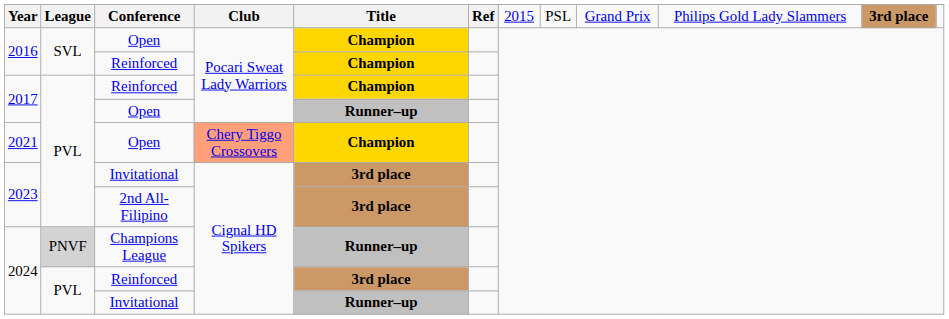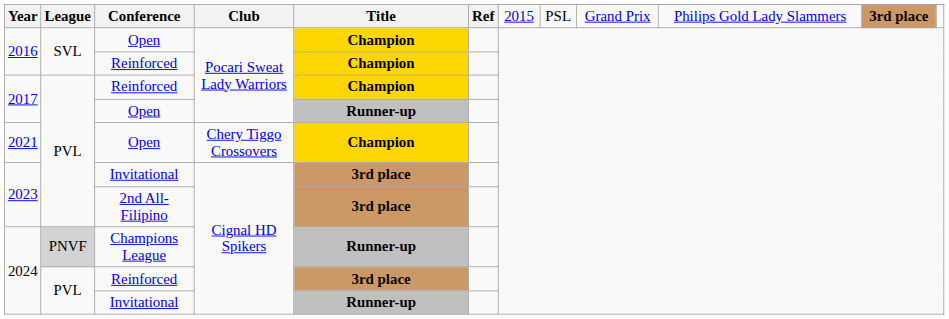 <table class="wikitable sortable" style="text-align:center" width="80%">
 <tr>
 <th style="width:5px;" rowspan="2">Year</th>
 <th style="width:5px;" rowspan="2">League</th>
 <th style="width:100px;" rowspan="2">Conference</th>
 <th style="width:100px;" rowspan="2">Club</th>
 <th style="width:180px;" rowspan="2">Title</th>
 <th style="width:25px;" rowspan="2">Ref</th>
 </tr>
 <tr align=center>
 <td rowspan=1><a href='#'>2015</a></td>
 <td>PSL</td>
 <td><a href='#'>Grand Prix</a></td>
 <td><a href='#'>Philips Gold Lady Slammers</a></td>
 <td style="background:#c96;"><strong>3rd place</strong></td>
 <td></td>
 </tr>
 <tr align=center>
 <td rowspan=2><a href='#'>2016</a></td>
 <td rowspan=2>SVL</td>
 <td><a href='#'>Open</a></td>
 <td rowspan=4><a href='#'>Pocari Sweat Lady Warriors</a></td>
 <td style="background:gold;"><strong>Champion</strong></td>
 <td></td>
 </tr>
 <tr align=center>
 <td><a href='#'>Reinforced</a></td>
 <td style="background:gold;"><strong>Champion</strong></td>
 <td></td>
 </tr>
 <tr align=center>
 <td rowspan=2><a href='#'>2017</a></td>
 <td rowspan=5>PVL</td>
 <td><a href='#'>Reinforced</a></td>
 <td style="background:gold;"><strong>Champion</strong></td>
 <td></td>
 </tr>
 <tr align=center>
 <td><a href='#'>Open</a></td>
-<td style="background:silver;"><strong>Runner–up</strong></td>
+<td style="background:silver;"><strong>Runner-up</strong></td>
 <td></td>
 </tr>
 <tr align=center>
 <td><a href='#'>2021</a></td>
 <td><a href='#'>Open</a></td>
-<td style="background: lightsalmon;"><a href='#'>Chery Tiggo Crossovers</a></td>
+<td><a href='#'>Chery Tiggo Crossovers</a></td>
 <td style="background:gold;"><strong>Champion</strong></td>
 <td></td>
 </tr>
 <tr align=center>
 <td rowspan=2><a href='#'>2023</a></td>
 <td><a href='#'>Invitational</a></td>
 <td rowspan=5><a href='#'>Cignal HD Spikers</a></td>
 <td style="background:#c96;"><strong>3rd place</strong></td>
 <td></td>
 </tr>
 <tr align=center>
 <td><a href='#'>2nd All-Filipino</a></td>
 <td style="background:#c96;"><strong>3rd place</strong></td>
 <td></td>
 </tr>
 <tr align=center>
 <td rowspan=3>2024</td>
 <td style="background: lightgrey;">PNVF</td>
 <td><a href='#'>Champions League</a></td>
-<td style="background:silver;"><strong>Runner–up</strong></td>
+<td style="background:silver;"><strong>Runner-up</strong></td>
 <td></td>
 </tr>
 <tr>
 <td rowspan=2>PVL</td>
 <td><a href='#'>Reinforced</a></td>
 <td style="background:#CC9966;"><strong>3rd place</strong></td>
 <td></td>
 </tr>
 <tr>
 <td><a href='#'>Invitational</a></td>
-<td style="background:silver;"><strong>Runner–up</strong></td>
+<td style="background:silver;"><strong>Runner-up</strong></td>
 <td></td>
 </tr>
 </table>
